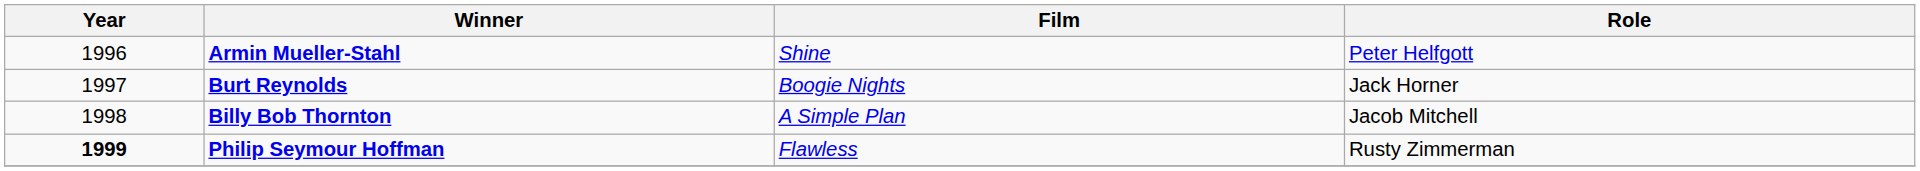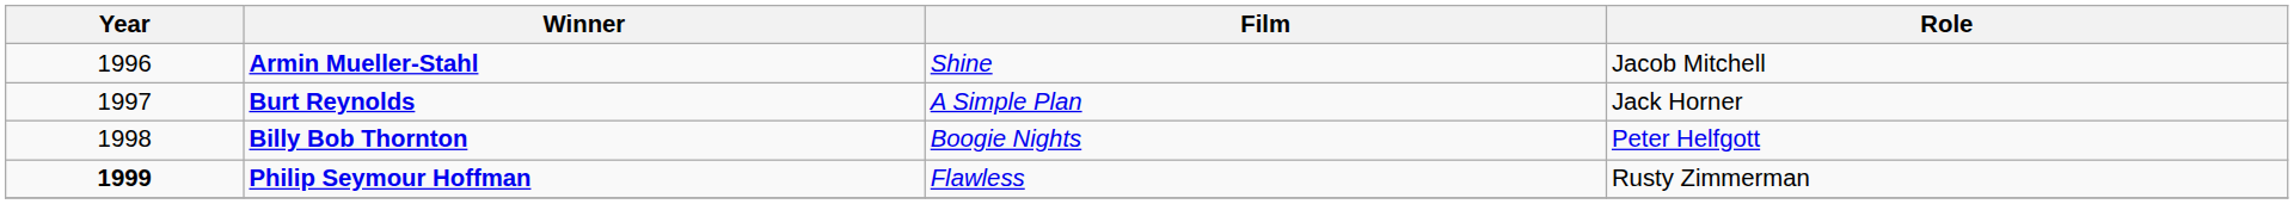 <table class="wikitable" width="95%" cellpadding="5">
 <tr>
 <th width="100"><strong>Year</strong></th>
 <th width="300"><strong>Winner</strong></th>
 <th width="300"><strong>Film</strong></th>
 <th width="300"><strong>Role</strong></th>
 </tr>
 <tr>
 <td style="text-align:center;">1996</td>
 <td><strong><a href='#'>Armin Mueller-Stahl</a></strong></td>
 <td><em><a href='#'>Shine</a></em></td>
-<td><a href='#'>Peter Helfgott</a></td>
+<td>Jacob Mitchell</td>
 </tr>
 <tr>
 <td style="text-align:center;">1997</td>
 <td><strong><a href='#'>Burt Reynolds</a></strong></td>
-<td><em><a href='#'>Boogie Nights</a></em></td>
+<td><em><a href='#'>A Simple Plan</a></em></td>
 <td>Jack Horner</td>
 </tr>
 <tr>
 <td style="text-align:center;">1998</td>
 <td><strong><a href='#'>Billy Bob Thornton</a></strong></td>
-<td><em><a href='#'>A Simple Plan</a></em></td>
-<td>Jacob Mitchell</td>
+<td><em><a href='#'>Boogie Nights</a></em></td>
+<td><a href='#'>Peter Helfgott</a></td>
 </tr>
 <tr>
 <td style="text-align:center;"><strong>1999</strong></td>
 <td><strong><a href='#'>Philip Seymour Hoffman</a></strong></td>
 <td><em><a href='#'>Flawless</a></em></td>
 <td>Rusty Zimmerman</td>
 </tr>
 <tr>
 </tr>
 </table>
